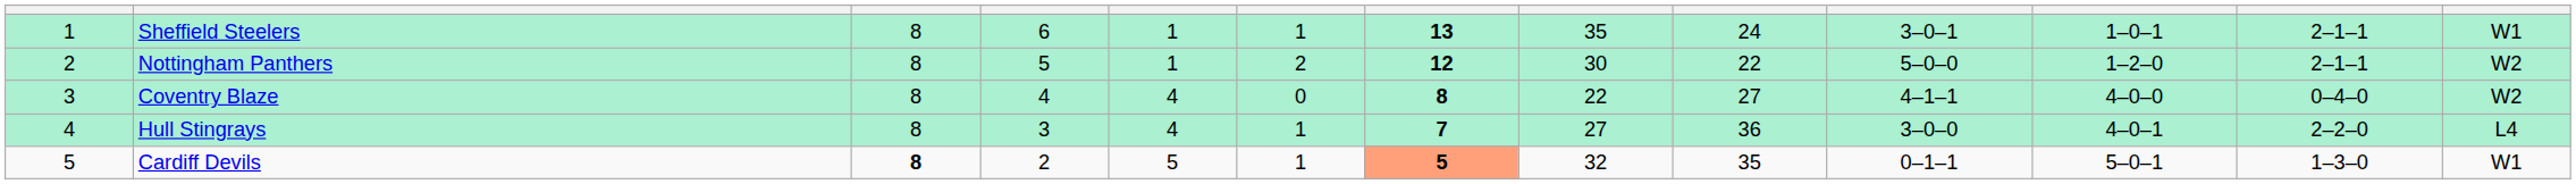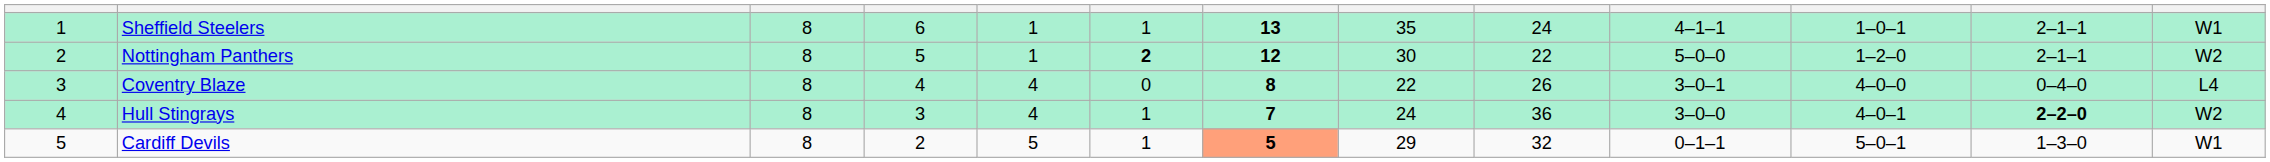 <table class="wikitable" style="width: 100%">
 <tr>
 <th width="5%"></th>
 <th width="28%"></th>
 <th width="5%"></th>
 <th width="5%"></th>
 <th width="5%"></th>
 <th width="5%"></th>
 <th width="6%"></th>
 <th width="6%"></th>
 <th width="6%"></th>
 <th width="8%"></th>
 <th width="8%"></th>
 <th width="8%"></th>
 <th width="5%"></th>
 </tr>
 <tr align=center bgcolor="#aaf0d1">
 <td>1</td>
 <td align=left><a href='#'>Sheffield Steelers</a></td>
 <td>8</td>
 <td>6</td>
 <td>1</td>
 <td>1</td>
 <td><strong>13</strong></td>
 <td>35</td>
 <td>24</td>
-<td>3–0–1</td>
+<td>4–1–1</td>
 <td>1–0–1</td>
 <td>2–1–1</td>
 <td>W1</td>
 </tr>
 <tr align=center bgcolor="#aaf0d1">
 <td>2</td>
 <td align=left><a href='#'>Nottingham Panthers</a></td>
 <td>8</td>
 <td>5</td>
 <td>1</td>
-<td>2</td>
+<td><strong>2</strong></td>
 <td><strong>12</strong></td>
 <td>30</td>
 <td>22</td>
 <td>5–0–0</td>
 <td>1–2–0</td>
 <td>2–1–1</td>
 <td>W2</td>
 </tr>
 <tr align=center bgcolor="#aaf0d1">
 <td>3</td>
 <td align=left><a href='#'>Coventry Blaze</a></td>
 <td>8</td>
 <td>4</td>
 <td>4</td>
 <td>0</td>
 <td><strong>8</strong></td>
 <td>22</td>
-<td>27</td>
-<td>4–1–1</td>
+<td>26</td>
+<td>3–0–1</td>
 <td>4–0–0</td>
 <td>0–4–0</td>
-<td>W2</td>
+<td>L4</td>
 </tr>
 <tr align=center bgcolor="#aaf0d1">
 <td>4</td>
 <td align=left><a href='#'>Hull Stingrays</a></td>
 <td>8</td>
 <td>3</td>
 <td>4</td>
 <td>1</td>
 <td><strong>7</strong></td>
-<td>27</td>
+<td>24</td>
 <td>36</td>
 <td>3–0–0</td>
 <td>4–0–1</td>
-<td>2–2–0</td>
-<td>L4</td>
+<td><strong>2–2–0</strong></td>
+<td>W2</td>
 </tr>
 <tr align=center>
 <td>5</td>
 <td align=left><a href='#'>Cardiff Devils</a></td>
-<td><strong>8</strong></td>
+<td>8</td>
 <td>2</td>
 <td>5</td>
 <td>1</td>
 <td style="background: lightsalmon;"><strong>5</strong></td>
+<td>29</td>
 <td>32</td>
-<td>35</td>
 <td>0–1–1</td>
 <td>5–0–1</td>
 <td>1–3–0</td>
 <td>W1</td>
 </tr>
 </table>
